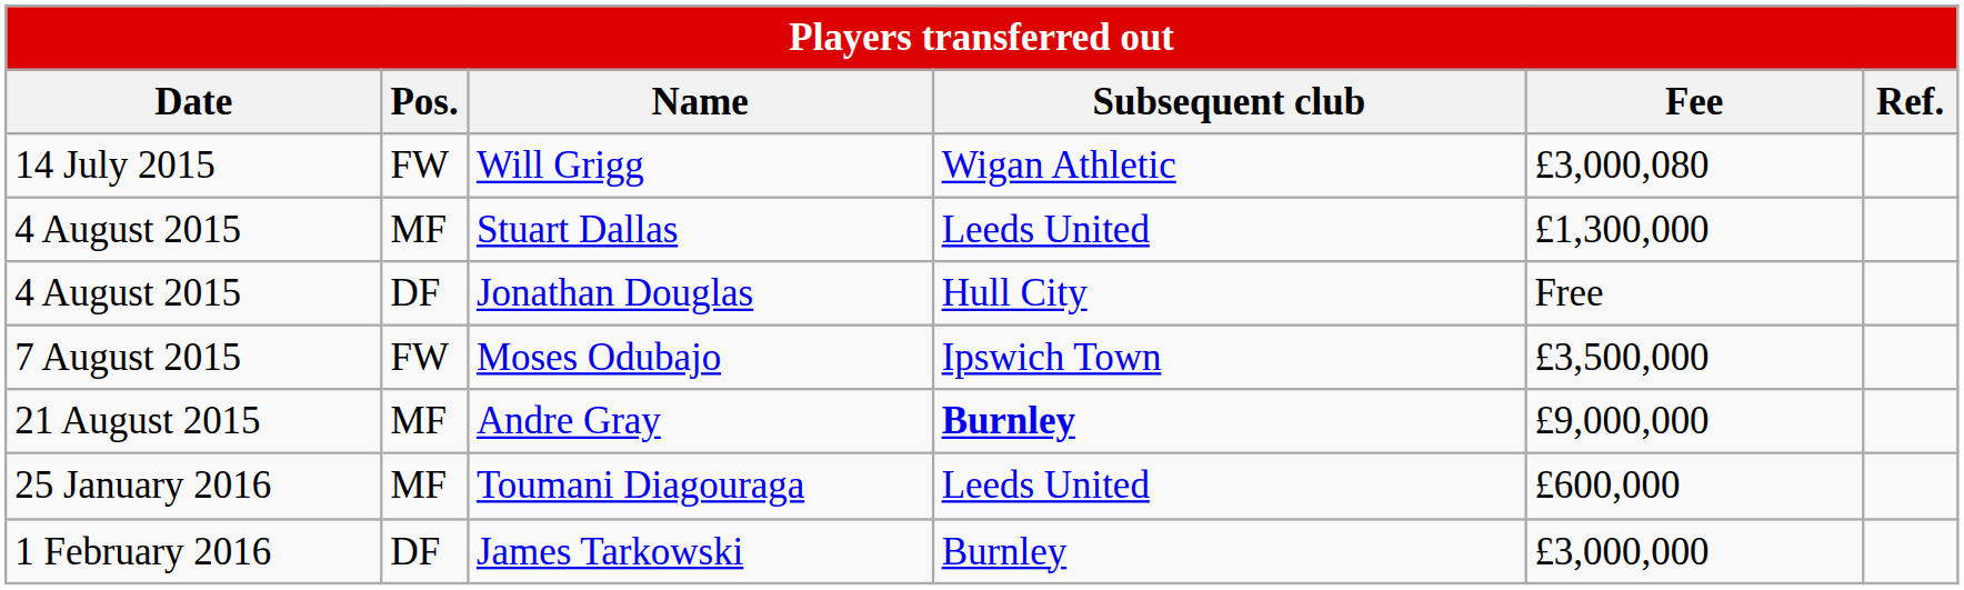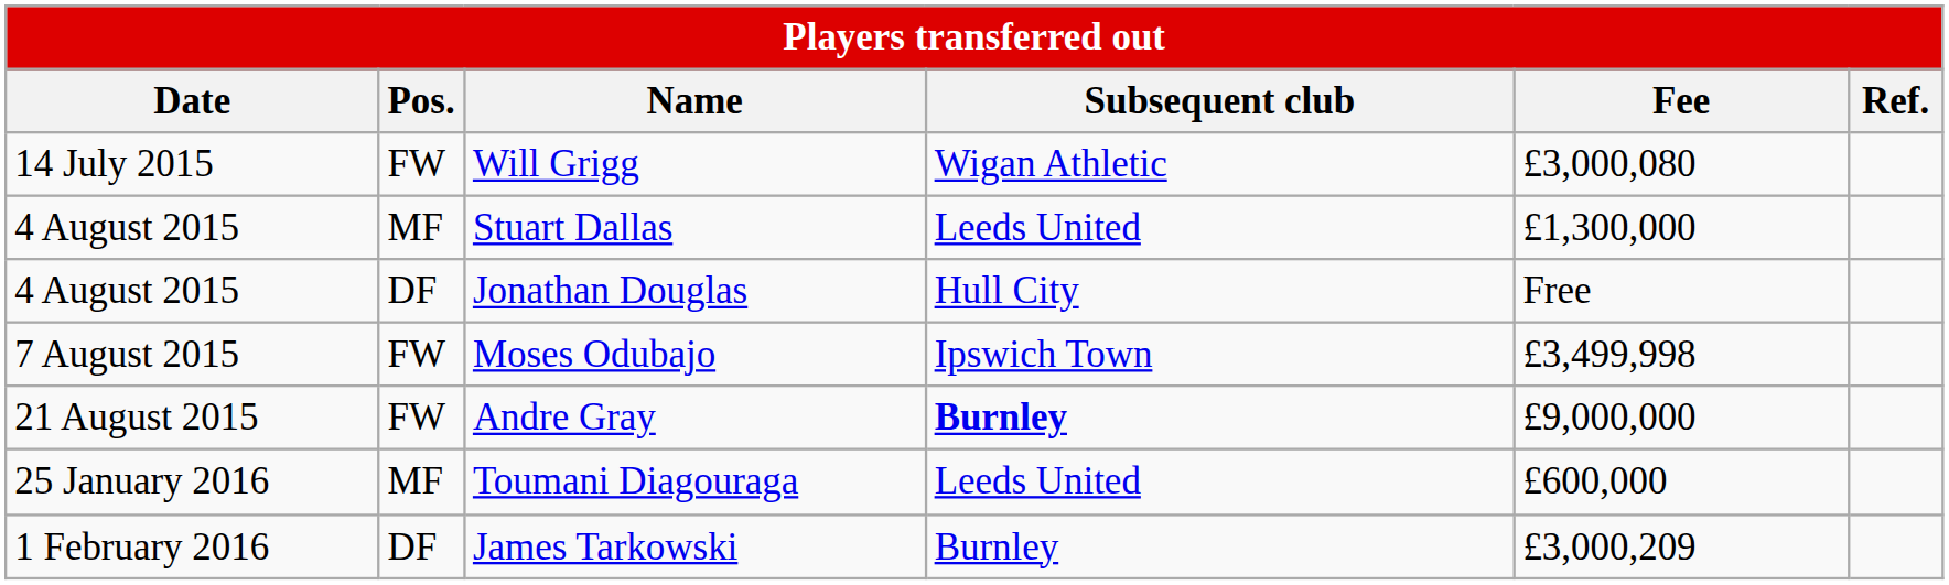 <table class="wikitable" style="font-size:95%;">
 <tr>
 <th colspan="6" style="background:#d00; color:white; text-align:center;">Players transferred out</th>
 </tr>
 <tr>
 <th style="width:140px;">Date</th>
 <th style="width:25px;">Pos.</th>
 <th style="width:175px;">Name</th>
 <th style="width:225px;">Subsequent club</th>
 <th style="width:125px;">Fee</th>
 <th style="width:30px;">Ref.</th>
 </tr>
 <tr>
 <td>14 July 2015</td>
 <td>FW</td>
 <td> <a href='#'>Will Grigg</a></td>
 <td> <a href='#'>Wigan Athletic</a></td>
 <td>£3,000,080</td>
 <td></td>
 </tr>
 <tr>
 <td>4 August 2015</td>
 <td>MF</td>
 <td> <a href='#'>Stuart Dallas</a></td>
 <td> <a href='#'>Leeds United</a></td>
 <td>£1,300,000</td>
 <td></td>
 </tr>
 <tr>
 <td>4 August 2015</td>
 <td>DF</td>
 <td> <a href='#'>Jonathan Douglas</a></td>
 <td> <a href='#'>Hull City</a></td>
 <td>Free</td>
 <td></td>
 </tr>
 <tr>
 <td>7 August 2015</td>
 <td>FW</td>
 <td> <a href='#'>Moses Odubajo</a></td>
 <td> <a href='#'>Ipswich Town</a></td>
-<td>£3,500,000</td>
+<td>£3,499,998</td>
 <td></td>
 </tr>
 <tr>
 <td>21 August 2015</td>
-<td>MF</td>
+<td>FW</td>
 <td> <a href='#'>Andre Gray</a></td>
 <td><strong> <a href='#'>Burnley</a></strong></td>
 <td>£9,000,000</td>
 <td></td>
 </tr>
 <tr>
 <td>25 January 2016</td>
 <td>MF</td>
 <td> <a href='#'>Toumani Diagouraga</a></td>
 <td> <a href='#'>Leeds United</a></td>
 <td>£600,000</td>
 <td></td>
 </tr>
 <tr>
 <td>1 February 2016</td>
 <td>DF</td>
 <td> <a href='#'>James Tarkowski</a></td>
 <td> <a href='#'>Burnley</a></td>
-<td>£3,000,000</td>
+<td>£3,000,209</td>
 <td></td>
 </tr>
 </table>
